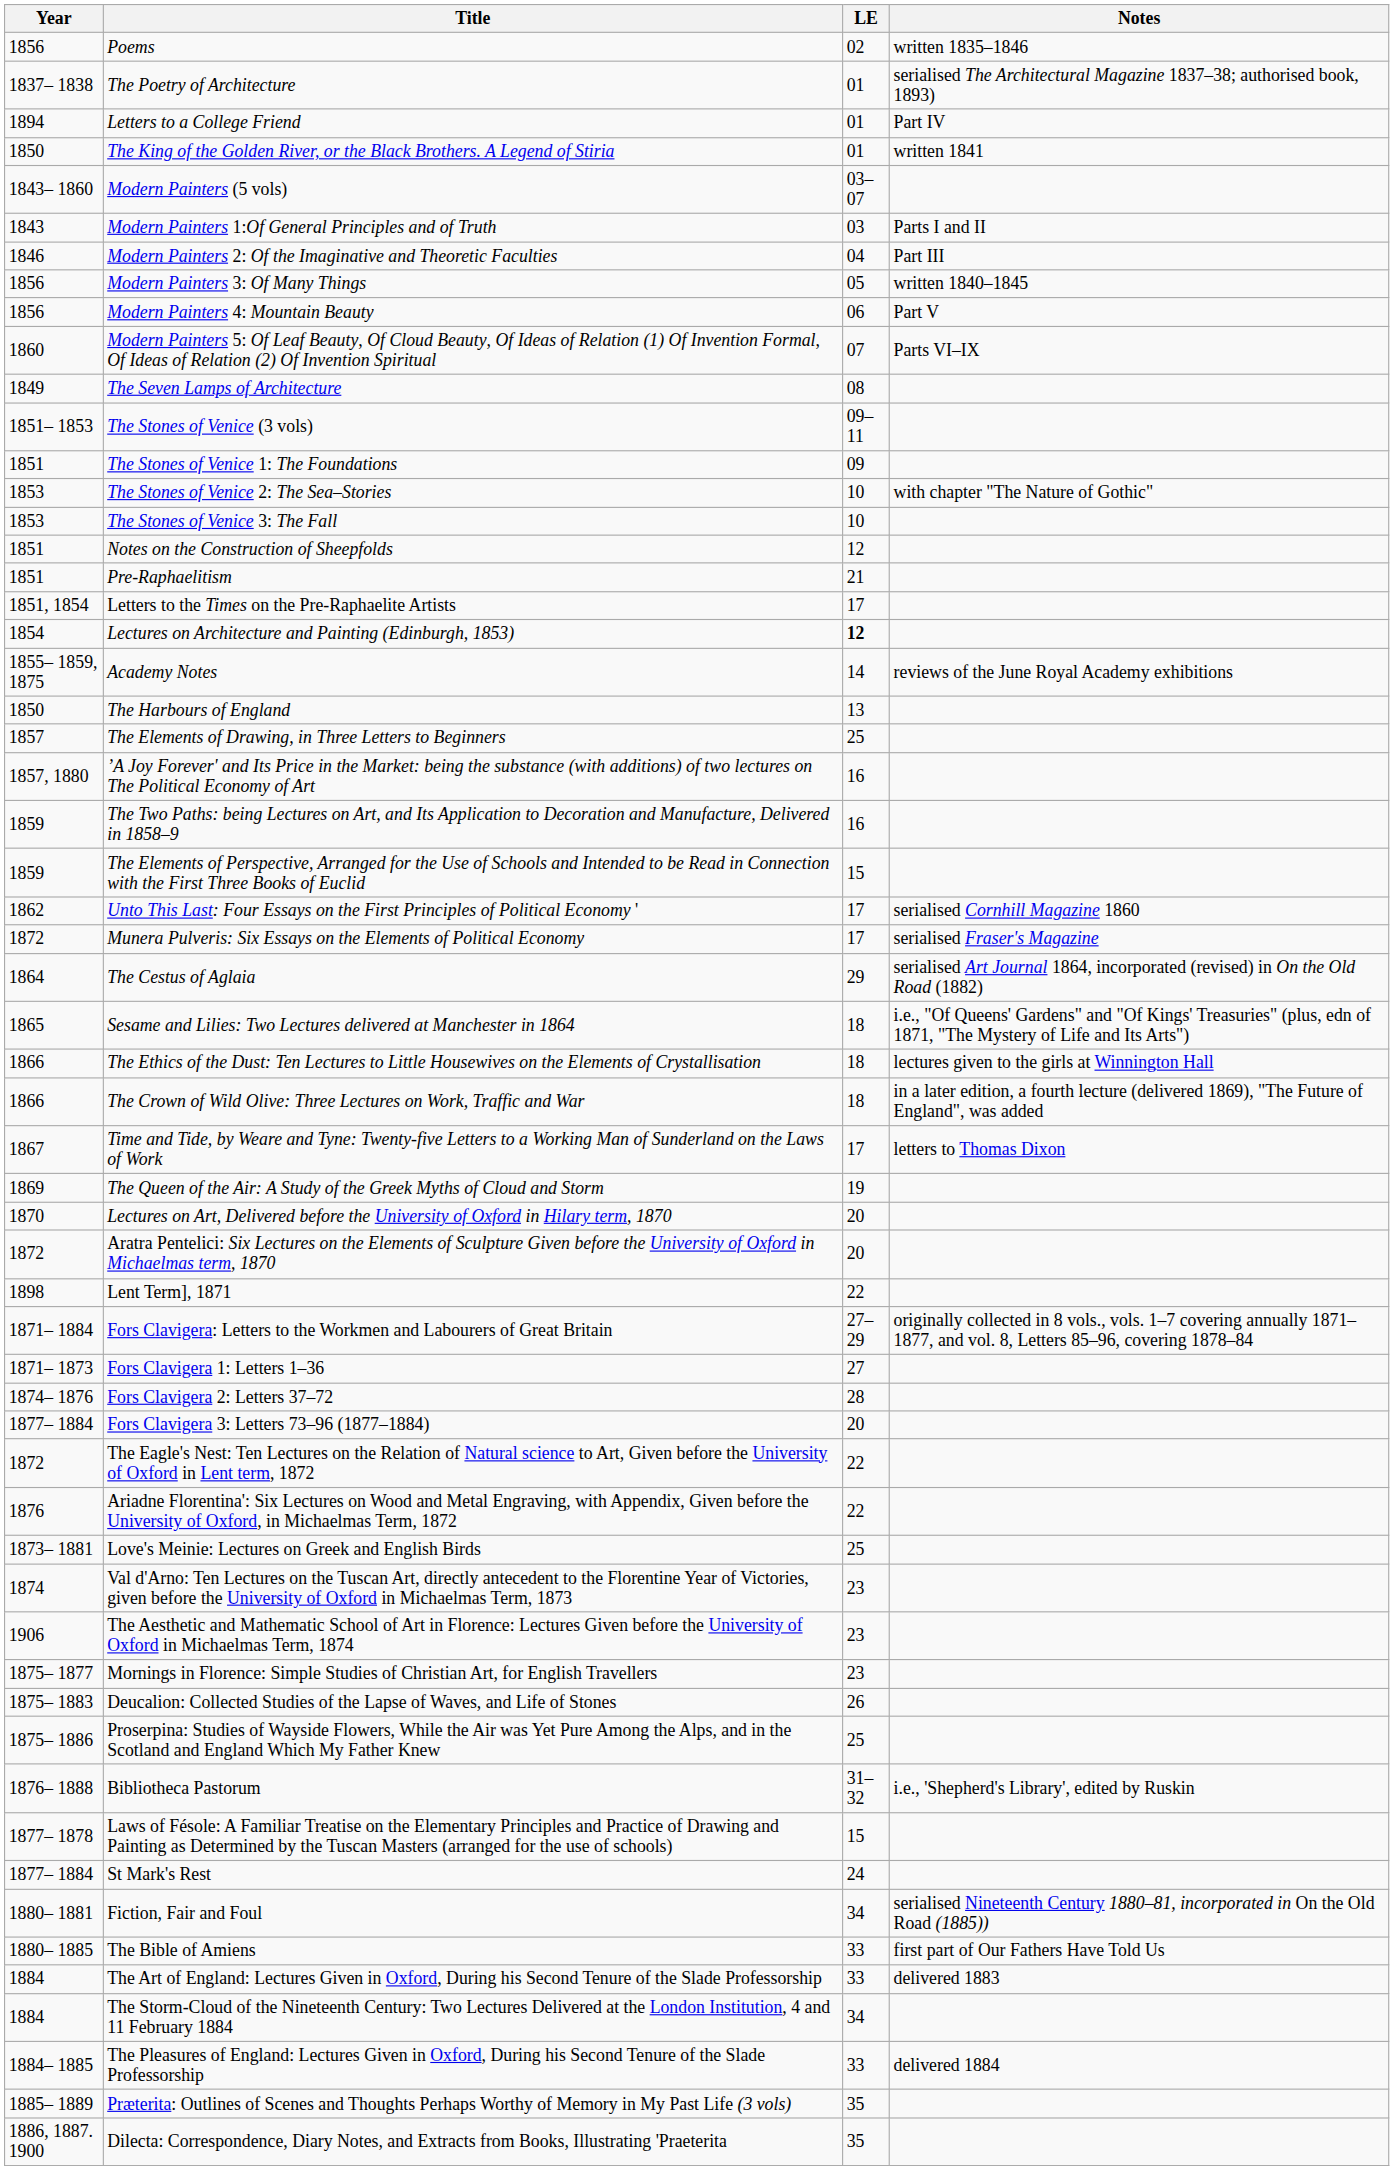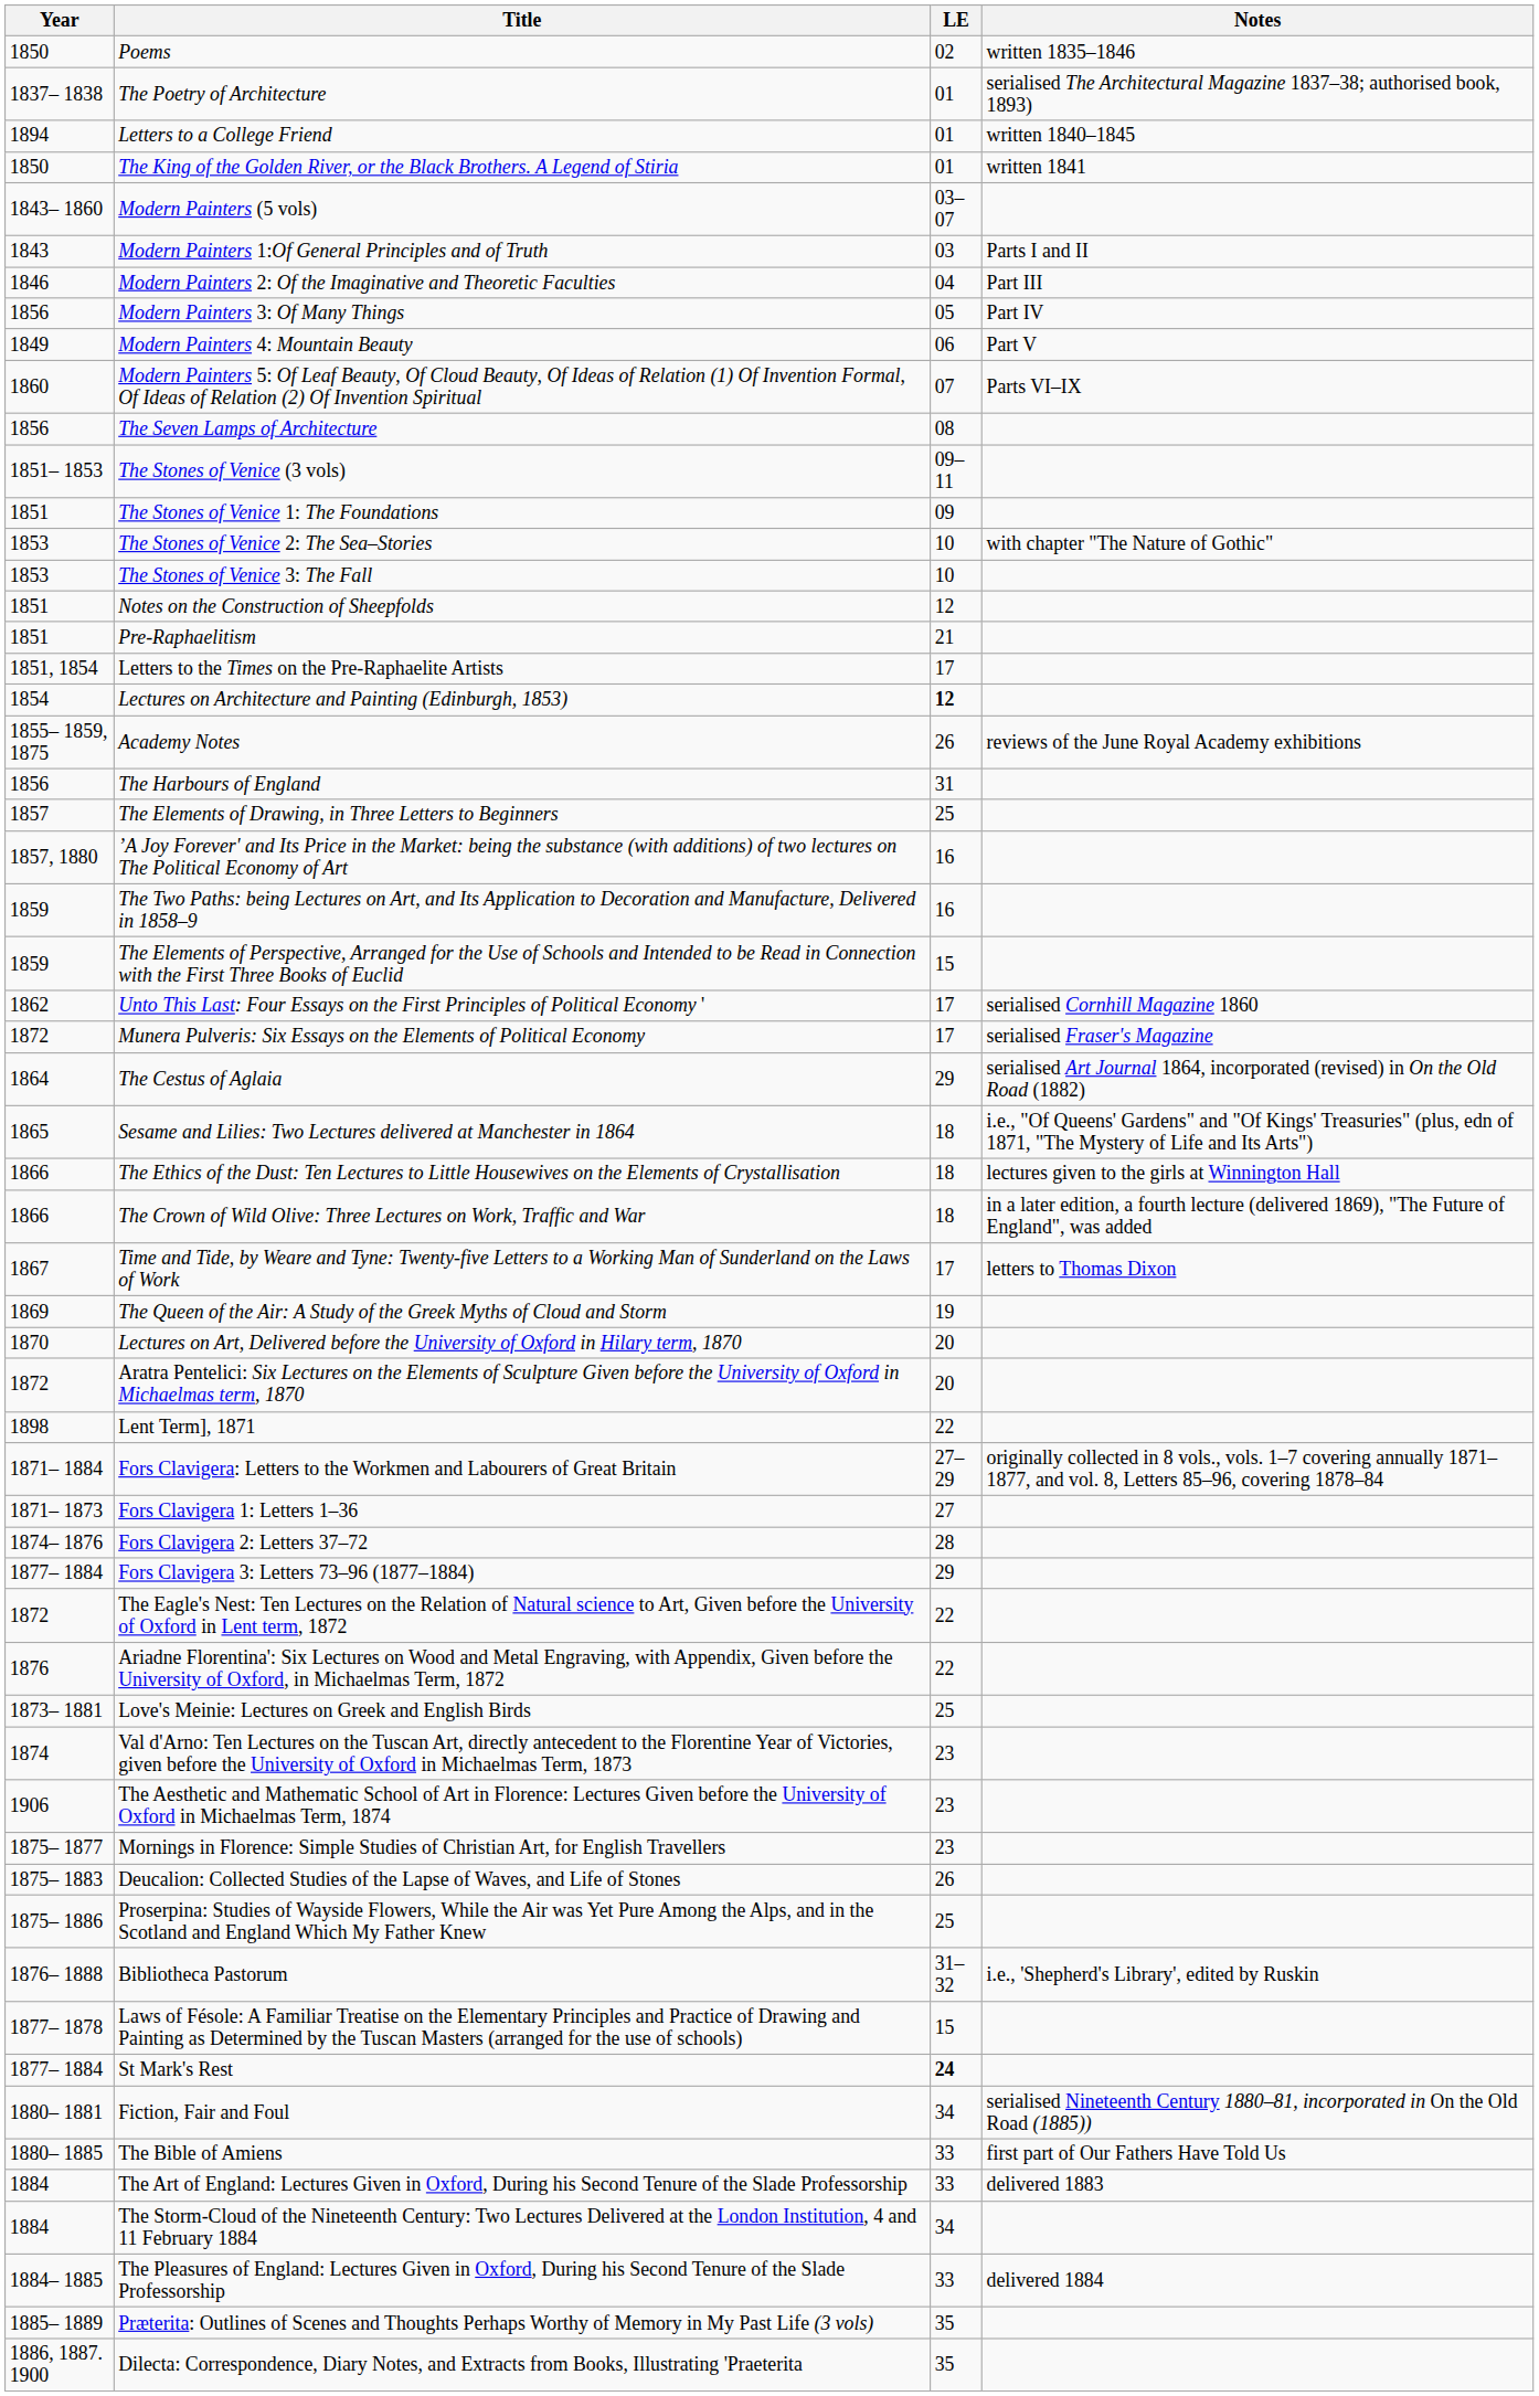 <table class="wikitable sortable">
 <tr>
 <th>Year</th>
 <th>Title</th>
 <th>LE</th>
 <th class="unsortable">Notes</th>
 </tr>
 <tr>
-<td>1856</td>
+<td>1850</td>
 <td><em>Poems</em></td>
 <td>02</td>
 <td>written 1835–1846</td>
 </tr>
 <tr>
 <td>1837– 1838</td>
 <td><em>The Poetry of Architecture</em></td>
 <td>01</td>
 <td>serialised <em>The Architectural Magazine</em> 1837–38; authorised book, 1893)</td>
 </tr>
 <tr>
 <td>1894</td>
 <td><em>Letters to a College Friend</em></td>
 <td>01</td>
-<td>Part IV</td>
+<td>written 1840–1845</td>
 </tr>
 <tr>
 <td>1850</td>
 <td><em><a href='#'>The King of the Golden River, or the Black Brothers. A Legend of Stiria</a></em></td>
 <td>01</td>
 <td>written 1841</td>
 </tr>
 <tr>
 <td>1843– 1860</td>
 <td><em><a href='#'>Modern Painters</a></em>  (5 vols)</td>
 <td>03– 07</td>
 <td></td>
 </tr>
 <tr>
 <td>1843</td>
 <td><em><a href='#'>Modern Painters</a></em> 1:<em>Of General Principles and of Truth</em></td>
 <td>03</td>
 <td>Parts I and II</td>
 </tr>
 <tr>
 <td>1846</td>
 <td><em><a href='#'>Modern Painters</a></em> 2: <em>Of the Imaginative and Theoretic Faculties</em></td>
 <td>04</td>
 <td>Part III</td>
 </tr>
 <tr>
 <td>1856</td>
 <td><em><a href='#'>Modern Painters</a></em> 3: <em>Of Many Things</em></td>
 <td>05</td>
-<td>written 1840–1845</td>
+<td>Part IV</td>
 </tr>
 <tr>
-<td>1856</td>
+<td>1849</td>
 <td><em><a href='#'>Modern Painters</a></em> 4: <em>Mountain Beauty</em></td>
 <td>06</td>
 <td>Part V</td>
 </tr>
 <tr>
 <td>1860</td>
 <td><em><a href='#'>Modern Painters</a></em> 5: <em>Of Leaf Beauty</em>, <em>Of Cloud Beauty</em>, <em>Of Ideas of Relation (1) Of Invention Formal</em>, <em>Of Ideas of Relation (2) Of Invention Spiritual</em></td>
 <td>07</td>
 <td>Parts VI–IX</td>
 </tr>
 <tr>
-<td>1849</td>
+<td>1856</td>
 <td><em><a href='#'>The Seven Lamps of Architecture</a></em></td>
 <td>08</td>
 <td></td>
 </tr>
 <tr>
 <td>1851– 1853</td>
 <td><em><a href='#'>The Stones of Venice</a></em> (3 vols)</td>
 <td>09– 11</td>
 <td></td>
 </tr>
 <tr>
 <td>1851</td>
 <td><em><a href='#'>The Stones of Venice</a></em> 1: <em>The Foundations</em></td>
 <td>09</td>
 <td></td>
 </tr>
 <tr>
 <td>1853</td>
 <td><em><a href='#'>The Stones of Venice</a></em> 2: <em>The Sea–Stories</em></td>
 <td>10</td>
 <td>with chapter "The Nature of Gothic"</td>
 </tr>
 <tr>
 <td>1853</td>
 <td><em><a href='#'>The Stones of Venice</a></em>  3: <em>The Fall</em></td>
 <td>10</td>
 <td></td>
 </tr>
 <tr>
 <td>1851</td>
 <td><em>Notes on the Construction of Sheepfolds</em></td>
 <td>12</td>
 <td></td>
 </tr>
 <tr>
 <td>1851</td>
 <td><em>Pre-Raphaelitism</em></td>
 <td>21</td>
 <td></td>
 </tr>
 <tr>
 <td>1851, 1854</td>
 <td>Letters to the <em>Times</em> on the Pre-Raphaelite Artists</td>
 <td>17</td>
 <td></td>
 </tr>
 <tr>
 <td>1854</td>
 <td><em>Lectures on Architecture and Painting (Edinburgh, 1853)</em></td>
 <td><strong>12</strong></td>
 <td></td>
 </tr>
 <tr>
 <td>1855– 1859, 1875</td>
 <td><em>Academy Notes</em></td>
-<td>14</td>
+<td>26</td>
 <td>reviews of the June Royal Academy exhibitions</td>
 </tr>
 <tr>
-<td>1850</td>
+<td>1856</td>
 <td><em>The Harbours of England</em></td>
-<td>13</td>
+<td>31</td>
 <td></td>
 </tr>
 <tr>
 <td>1857</td>
 <td><em>The Elements of Drawing, in Three Letters to Beginners</em></td>
 <td>25</td>
 <td></td>
 </tr>
 <tr>
 <td>1857, 1880</td>
 <td><em>’A Joy Forever' and Its Price in the Market: being the substance (with additions) of two lectures on The Political Economy of Art</em></td>
 <td>16</td>
 <td></td>
 </tr>
 <tr>
 <td>1859</td>
 <td><em>The Two Paths: being Lectures on Art, and Its Application to Decoration and Manufacture, Delivered in 1858–9</em></td>
 <td>16</td>
 <td></td>
 </tr>
 <tr>
 <td>1859</td>
 <td><em>The Elements of Perspective, Arranged for the Use of Schools and Intended to be Read in Connection with the First Three Books of Euclid</em></td>
 <td>15</td>
 <td></td>
 </tr>
 <tr>
 <td>1862</td>
 <td><em><a href='#'>Unto This Last</a>: Four Essays on the First Principles of Political Economy</em> '</td>
 <td>17</td>
 <td>serialised <em><a href='#'>Cornhill Magazine</a></em> 1860</td>
 </tr>
 <tr>
 <td>1872</td>
 <td><em>Munera Pulveris: Six Essays on the Elements of Political Economy</em></td>
 <td>17</td>
 <td>serialised <em><a href='#'>Fraser's Magazine</a></em></td>
 </tr>
 <tr>
 <td>1864</td>
 <td><em>The Cestus of Aglaia</em></td>
 <td>29</td>
 <td>serialised <a href='#'><em>Art Journal</em></a> 1864, incorporated (revised) in <em>On the Old Road</em> (1882)</td>
 </tr>
 <tr>
 <td>1865</td>
 <td><em>Sesame and Lilies: Two Lectures delivered at Manchester in 1864</em></td>
 <td>18</td>
 <td>i.e., "Of Queens' Gardens" and "Of Kings' Treasuries" (plus, edn of 1871, "The Mystery of Life and Its Arts")</td>
 </tr>
 <tr>
 <td>1866</td>
 <td><em>The Ethics of the Dust: Ten Lectures to Little Housewives on the Elements of Crystallisation</em></td>
 <td>18</td>
 <td>lectures given to the girls at <a href='#'>Winnington Hall</a></td>
 </tr>
 <tr>
 <td>1866</td>
 <td><em>The Crown of Wild Olive: Three Lectures on Work, Traffic and War</em></td>
 <td>18</td>
 <td>in a later edition, a fourth lecture (delivered 1869), "The Future of England", was added</td>
 </tr>
 <tr>
 <td>1867</td>
 <td><em>Time and Tide, by Weare and Tyne: Twenty-five Letters to a Working Man of Sunderland on the Laws of Work</em></td>
 <td>17</td>
 <td>letters to <a href='#'>Thomas Dixon</a></td>
 </tr>
 <tr>
 <td>1869</td>
 <td><em>The Queen of the Air: A Study of the Greek Myths of Cloud and Storm</em></td>
 <td>19</td>
 <td></td>
 </tr>
 <tr>
 <td>1870</td>
 <td><em>Lectures on Art, Delivered before the <a href='#'>University of Oxford</a> in <a href='#'>Hilary term</a>, 1870</em></td>
 <td>20</td>
 <td></td>
 </tr>
 <tr>
 <td>1872</td>
 <td>Aratra Pentelici: <em>Six Lectures on the Elements of Sculpture Given before the <a href='#'>University of Oxford</a> in <a href='#'>Michaelmas term</a>, 1870</em></td>
 <td>20</td>
 <td></td>
 </tr>
 <tr>
 <td>1898</td>
 <td>Lent Term], 1871<em></td>
 <td>22</td>
 <td></td>
 </tr>
 <tr>
 <td>1871– 1884</td>
 <td></em><a href='#'>Fors Clavigera</a>: Letters to the Workmen and Labourers of Great Britain<em></td>
 <td>27– 29</td>
 <td>originally collected in 8 vols., vols. 1–7 covering annually 1871–1877, and vol. 8, Letters 85–96, covering 1878–84</td>
 </tr>
 <tr>
 <td>1871– 1873</td>
 <td></em><a href='#'>Fors Clavigera</a> 1: Letters 1–36<em></td>
 <td>27</td>
 <td></td>
 </tr>
 <tr>
 <td>1874– 1876</td>
 <td></em><a href='#'>Fors Clavigera</a> 2: Letters 37–72<em></td>
 <td>28</td>
 <td></td>
 </tr>
 <tr>
 <td>1877– 1884</td>
 <td></em><a href='#'>Fors Clavigera</a> 3: Letters 73–96 (1877–1884) <em></td>
-<td>20</td>
+<td>29</td>
 <td></td>
 </tr>
 <tr>
 <td>1872</td>
 <td></em>The Eagle's Nest: Ten Lectures on the Relation of <a href='#'>Natural science</a> to Art, Given before the <a href='#'>University of Oxford</a> in <a href='#'>Lent term</a>, 1872<em></td>
 <td>22</td>
 <td></td>
 </tr>
 <tr>
 <td>1876</td>
 <td></em>Ariadne Florentina': Six Lectures on Wood and Metal Engraving, with Appendix, Given before the <a href='#'>University of Oxford</a>, in Michaelmas Term, 1872<em></td>
 <td>22</td>
 <td></td>
 </tr>
 <tr>
 <td>1873– 1881</td>
 <td></em>Love's Meinie: Lectures on Greek and English Birds<em></td>
 <td>25</td>
 <td></td>
 </tr>
 <tr>
 <td>1874</td>
 <td></em>Val d'Arno: Ten Lectures on the Tuscan Art, directly antecedent to the Florentine Year of Victories, given before the <a href='#'>University of Oxford</a> in Michaelmas Term, 1873<em></td>
 <td>23</td>
 <td></td>
 </tr>
 <tr>
 <td>1906</td>
 <td></em>The Aesthetic and Mathematic School of Art in Florence: Lectures Given before the <a href='#'>University of Oxford</a> in Michaelmas Term, 1874<em></td>
 <td>23</td>
 <td></td>
 </tr>
 <tr>
 <td>1875– 1877</td>
 <td></em>Mornings in Florence: Simple Studies of Christian Art, for English Travellers<em></td>
 <td>23</td>
 <td></td>
 </tr>
 <tr>
 <td>1875– 1883</td>
 <td></em>Deucalion: Collected Studies of the Lapse of Waves, and Life of Stones<em></td>
 <td>26</td>
 <td></td>
 </tr>
 <tr>
 <td>1875– 1886</td>
 <td></em>Proserpina: Studies of Wayside Flowers, While the Air was Yet Pure Among the Alps, and in the Scotland and England Which My Father Knew<em></td>
 <td>25</td>
 <td></td>
 </tr>
 <tr>
 <td>1876– 1888</td>
 <td></em>Bibliotheca Pastorum<em></td>
 <td>31– 32</td>
 <td>i.e., 'Shepherd's Library', edited by Ruskin</td>
 </tr>
 <tr>
 <td>1877– 1878</td>
 <td></em>Laws of Fésole: A Familiar Treatise on the Elementary Principles and Practice of Drawing and Painting as Determined by the Tuscan Masters (arranged for the use of schools)<em></td>
 <td>15</td>
 <td></td>
 </tr>
 <tr>
 <td>1877– 1884</td>
 <td></em>St Mark's Rest<em></td>
-<td>24</td>
+<td><strong>24</strong></td>
 <td></td>
 </tr>
 <tr>
 <td>1880– 1881</td>
 <td></em>Fiction, Fair and Foul<em></td>
 <td>34</td>
 <td>serialised <a href='#'></em>Nineteenth Century<em></a> 1880–81, incorporated in </em>On the Old Road<em> (1885))</td>
 </tr>
 <tr>
 <td>1880– 1885</td>
 <td></em>The Bible of Amiens<em></td>
 <td>33</td>
 <td>first part of </em>Our Fathers Have Told Us<em></td>
 </tr>
 <tr>
 <td>1884</td>
 <td></em>The Art of England: Lectures Given in <a href='#'>Oxford</a>, During his Second Tenure of the Slade Professorship<em></td>
 <td>33</td>
 <td>delivered 1883</td>
 </tr>
 <tr>
 <td>1884</td>
 <td></em>The Storm-Cloud of the Nineteenth Century: Two Lectures Delivered at the <a href='#'>London Institution</a>, 4 and 11 February 1884<em></td>
 <td>34</td>
 <td></td>
 </tr>
 <tr>
 <td>1884– 1885</td>
 <td></em>The Pleasures of England: Lectures Given in <a href='#'>Oxford</a>, During his Second Tenure of the Slade Professorship<em></td>
 <td>33</td>
 <td>delivered 1884</td>
 </tr>
 <tr>
 <td>1885– 1889</td>
 <td></em><a href='#'>Præterita</a>: Outlines of Scenes and Thoughts Perhaps Worthy of Memory in My Past Life<em> (3 vols)</td>
 <td>35</td>
 <td></td>
 </tr>
 <tr>
 <td>1886, 1887. 1900</td>
 <td></em>Dilecta: Correspondence, Diary Notes, and Extracts from Books, Illustrating 'Praeterita<strong></td>
 <td>35</td>
 <td></td>
 </tr>
 <tr>
 </tr>
 </table>
